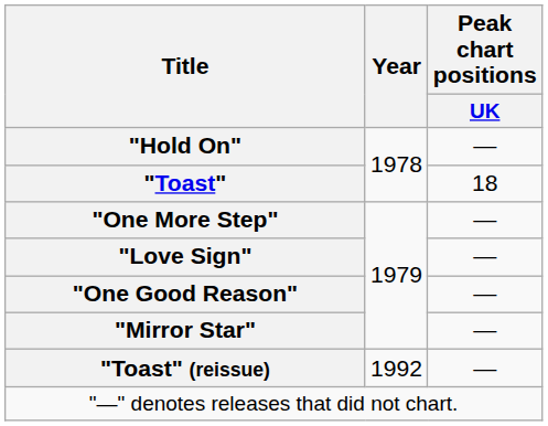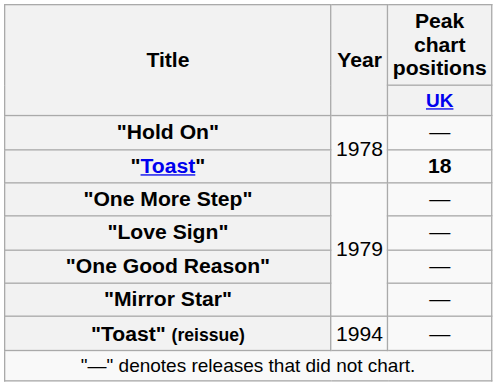 <table class="wikitable plainrowheaders" style="text-align:center;">
 <tr>
 <th rowspan="2" scope="col" style="width:15em;">Title</th>
 <th rowspan="2" scope="col" style="width:2em;">Year</th>
 <th>Peak chart positions</th>
 </tr>
 <tr>
 <th scope="col" style="width:2em;font-size:90%;"><a href='#'>UK</a><br></th>
 </tr>
 <tr>
 <th scope="row">"Hold On"</th>
 <td rowspan="2">1978</td>
 <td>—</td>
 </tr>
 <tr>
 <th scope="row">"<a href='#'>Toast</a>"</th>
-<td>18</td>
+<td><strong>18</strong></td>
 </tr>
 <tr>
 <th scope="row">"One More Step"</th>
 <td rowspan="4">1979</td>
 <td>—</td>
 </tr>
 <tr>
 <th scope="row">"Love Sign"</th>
 <td>—</td>
 </tr>
 <tr>
 <th scope="row">"One Good Reason"</th>
 <td>—</td>
 </tr>
 <tr>
 <th scope="row">"Mirror Star"</th>
 <td>—</td>
 </tr>
 <tr>
 <th scope="row">"Toast" <small>(reissue)</small></th>
-<td>1992</td>
+<td>1994</td>
 <td>—</td>
 </tr>
 <tr>
 <td colspan="3" style="font-size:90%">"—" denotes releases that did not chart.</td>
 </tr>
 </table>
